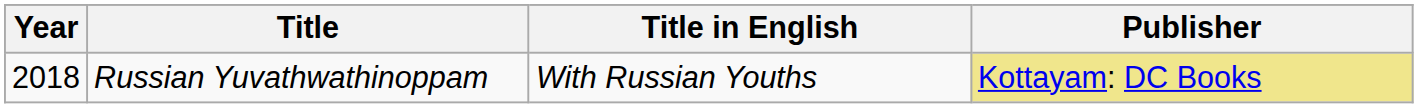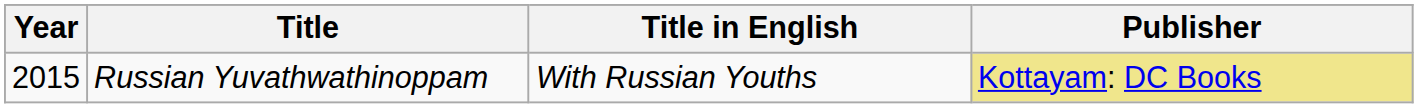 <table class="wikitable sortable">
 <tr>
 <th>Year</th>
 <th ! style=width:14em>Title</th>
 <th ! style=width:14em>Title in English</th>
 <th ! style=width:14em>Publisher</th>
 </tr>
 <tr>
-<td>2018</td>
+<td>2015</td>
 <td><em>Russian Yuvathwathinoppam</em></td>
 <td><em>With Russian Youths</em></td>
 <td style="background: khaki;"><a href='#'>Kottayam</a>: <a href='#'>DC Books</a></td>
 </tr>
 </table>
